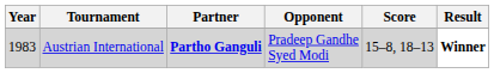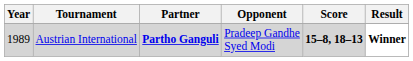 <table class="sortable wikitable" style="font-size: 90%;">
 <tr>
 <th>Year</th>
 <th>Tournament</th>
 <th>Partner</th>
 <th>Opponent</th>
 <th>Score</th>
 <th>Result</th>
 </tr>
 <tr>
 </tr>
 <tr style="background:#D5D5D5">
-<td align="center">1983</td>
+<td align="center">1989</td>
 <td align="left"><a href='#'>Austrian International</a></td>
 <td align="left"><strong> <a href='#'>Partho Ganguli</a></strong></td>
 <td align="left"> <a href='#'>Pradeep Gandhe</a> <br>  <a href='#'>Syed Modi</a></td>
-<td align="left">15–8, 18–13</td>
+<td align="left"><strong>15–8, 18–13</strong></td>
 <td style="text-align:left; background:white"> <strong>Winner</strong></td>
 </tr>
 </table>
